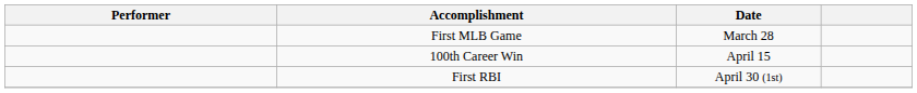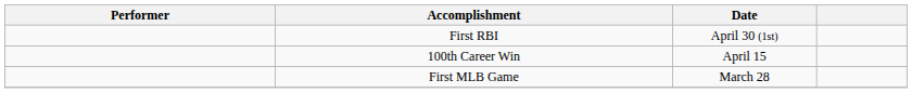 <table class="wikitable sortable" style="width:70%;">
 <tr align=center>
 <th style="width:30%;">Performer</th>
 <th style="width:44%;">Accomplishment</th>
 <th style="width:16%;" data-sort-type="date">Date</th>
 <th style="width:10%;"></th>
 </tr>
 <tr align=center>
 <td></td>
-<td>First MLB Game</td>
-<td>March 28</td>
+<td>First RBI</td>
+<td>April 30 <small>(1st)</small></td>
 <td></td>
 </tr>
 <tr align=center>
 <td></td>
 <td>100th Career Win</td>
 <td>April 15</td>
 <td></td>
 </tr>
 <tr align=center>
 <td></td>
-<td>First RBI</td>
-<td>April 30 <small>(1st)</small></td>
+<td>First MLB Game</td>
+<td>March 28</td>
 <td></td>
 </tr>
 <tr align=center>
 </tr>
 </table>
